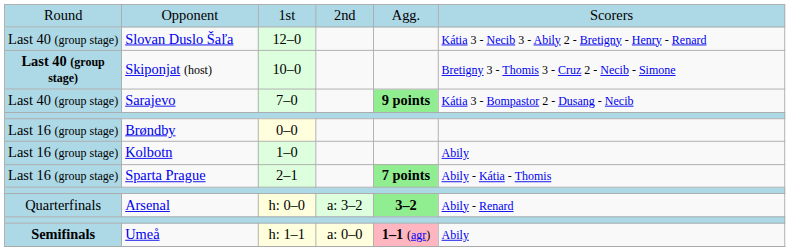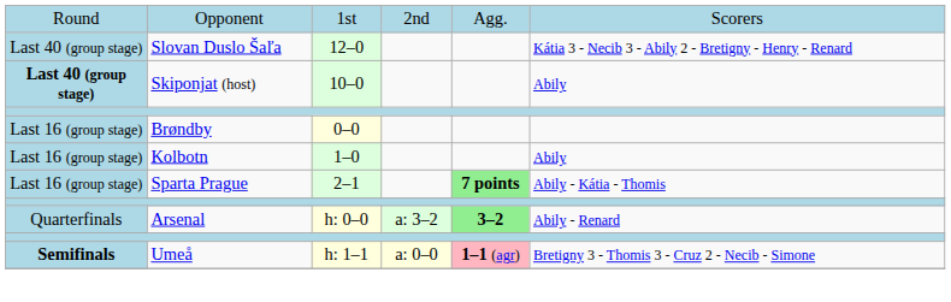 <table class="wikitable" style="text-align:center">
 <tr bgcolor=lightblue>
 <td width=150px>Round</td>
 <td width=200px>Opponent</td>
 <td width=80px>1st</td>
 <td width=80px>2nd</td>
 <td width=80px>Agg.</td>
 <td width=600px>Scorers</td>
 </tr>
 <tr>
 <td bgcolor=lightblue>Last 40 <small>(group stage)</small></td>
 <td align=left> <a href='#'>Slovan Duslo Šaľa</a></td>
 <td bgcolor="#ddffdd">12–0</td>
 <td></td>
 <td></td>
 <td align=left><small><a href='#'>Kátia</a> 3 - <a href='#'>Necib</a> 3 - <a href='#'>Abily</a> 2 - <a href='#'>Bretigny</a> - <a href='#'>Henry</a> - <a href='#'>Renard</a></small></td>
 </tr>
 <tr>
 <td bgcolor=lightblue><strong>Last 40 <small>(group stage)</small></strong></td>
 <td align=left> <a href='#'>Skiponjat</a> <small>(host)</small></td>
 <td bgcolor="#ddffdd">10–0</td>
 <td></td>
 <td></td>
-<td align=left><small><a href='#'>Bretigny</a> 3 - <a href='#'>Thomis</a> 3 - <a href='#'>Cruz</a> 2 - <a href='#'>Necib</a> - <a href='#'>Simone</a></small></td>
-</tr>
-<tr>
-<td bgcolor=lightblue>Last 40 <small>(group stage)</small></td>
-<td align=left> <a href='#'>Sarajevo</a></td>
-<td bgcolor="#ddffdd">7–0</td>
-<td></td>
-<td bgcolor=lightgreen><strong>9 points</strong></td>
-<td align=left><small><a href='#'>Kátia</a> 3 - <a href='#'>Bompastor</a> 2 - <a href='#'>Dusang</a> - <a href='#'>Necib</a></small></td>
+<td align=left><small><a href='#'>Abily</a></small></td>
 </tr>
 <tr bgcolor=lightblue>
 <td colspan=6></td>
 </tr>
 <tr>
 <td bgcolor=lightblue>Last 16 <small>(group stage)</small></td>
 <td align=left> <a href='#'>Brøndby</a></td>
 <td bgcolor="#ffffdd">0–0</td>
 <td></td>
 <td></td>
 <td align=left></td>
 </tr>
 <tr>
 <td bgcolor=lightblue>Last 16 <small>(group stage)</small></td>
 <td align=left> <a href='#'>Kolbotn</a></td>
 <td bgcolor="#ddffdd">1–0</td>
 <td></td>
 <td></td>
 <td align=left><small><a href='#'>Abily</a></small></td>
 </tr>
 <tr>
 <td bgcolor=lightblue>Last 16 <small>(group stage)</small></td>
 <td align=left> <a href='#'>Sparta Prague</a></td>
 <td bgcolor="#ddffdd">2–1</td>
 <td></td>
 <td bgcolor=lightgreen><strong>7 points</strong></td>
 <td align=left><small><a href='#'>Abily</a> - <a href='#'>Kátia</a> - <a href='#'>Thomis</a></small></td>
 </tr>
 <tr bgcolor=lightblue>
 <td colspan=6></td>
 </tr>
 <tr>
 <td bgcolor=lightblue>Quarterfinals</td>
 <td align=left> <a href='#'>Arsenal</a></td>
 <td bgcolor="#ffffdd">h: 0–0</td>
 <td bgcolor="#ddffdd">a: 3–2</td>
 <td bgcolor=lightgreen><strong>3–2</strong></td>
 <td align=left><small><a href='#'>Abily</a> - <a href='#'>Renard</a></small></td>
 </tr>
 <tr bgcolor=lightblue>
 <td colspan=6></td>
 </tr>
 <tr>
 <td bgcolor=lightblue><strong>Semifinals</strong></td>
 <td align=left> <a href='#'>Umeå</a></td>
 <td bgcolor="#ffffdd">h: 1–1</td>
 <td bgcolor="#ffffdd">a: 0–0</td>
 <td bgcolor=lightpink><strong>1–1</strong> <small>(<a href='#'>agr</a>)</small></td>
-<td align=left><small><a href='#'>Abily</a></small></td>
+<td align=left><small><a href='#'>Bretigny</a> 3 - <a href='#'>Thomis</a> 3 - <a href='#'>Cruz</a> 2 - <a href='#'>Necib</a> - <a href='#'>Simone</a></small></td>
 </tr>
 <tr>
 </tr>
 </table>
